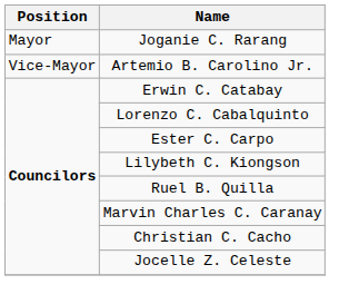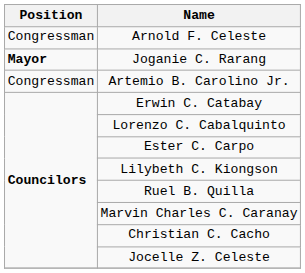 <table class="wikitable" style="line-height:1.20em; font-size:100%;">
 <tr>
 <th>Position</th>
 <th>Name</th>
 </tr>
 <tr>
-<td>Mayor</td>
+<td>Congressman</td>
+<td style="text-align:center;">Arnold F. Celeste</td>
+</tr>
+<tr>
+<td><strong>Mayor</strong></td>
 <td style="text-align:center;">Joganie C. Rarang</td>
 </tr>
 <tr>
-<td>Vice-Mayor</td>
+<td>Congressman</td>
 <td style="text-align:center;">Artemio B. Carolino Jr.</td>
 </tr>
 <tr>
 <td rowspan=8><strong>Councilors</strong></td>
 <td style="text-align:center;">Erwin C. Catabay</td>
 </tr>
 <tr>
 <td style="text-align:center;">Lorenzo C. Cabalquinto</td>
 </tr>
 <tr>
 <td style="text-align:center;">Ester C. Carpo</td>
 </tr>
 <tr>
 <td style="text-align:center;">Lilybeth C. Kiongson</td>
 </tr>
 <tr>
 <td style="text-align:center;">Ruel B. Quilla</td>
 </tr>
 <tr>
 <td style="text-align:center;">Marvin Charles C. Caranay</td>
 </tr>
 <tr>
 <td style="text-align:center;">Christian C. Cacho</td>
 </tr>
 <tr>
 <td style="text-align:center;">Jocelle Z. Celeste</td>
 </tr>
 <tr>
 </tr>
 </table>
